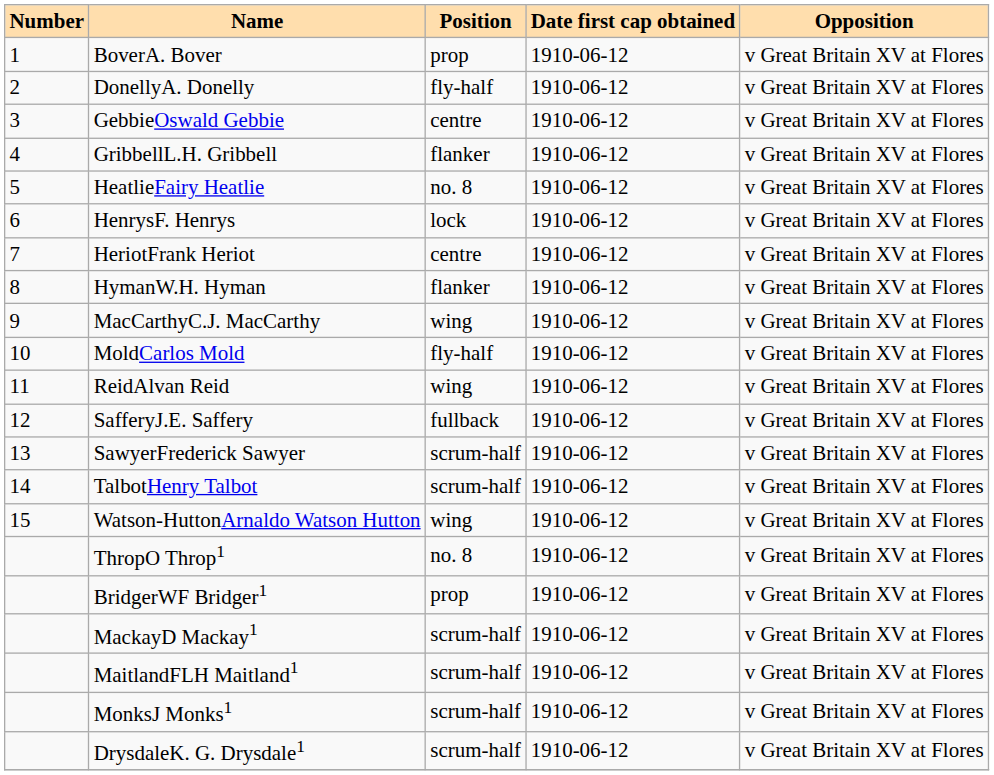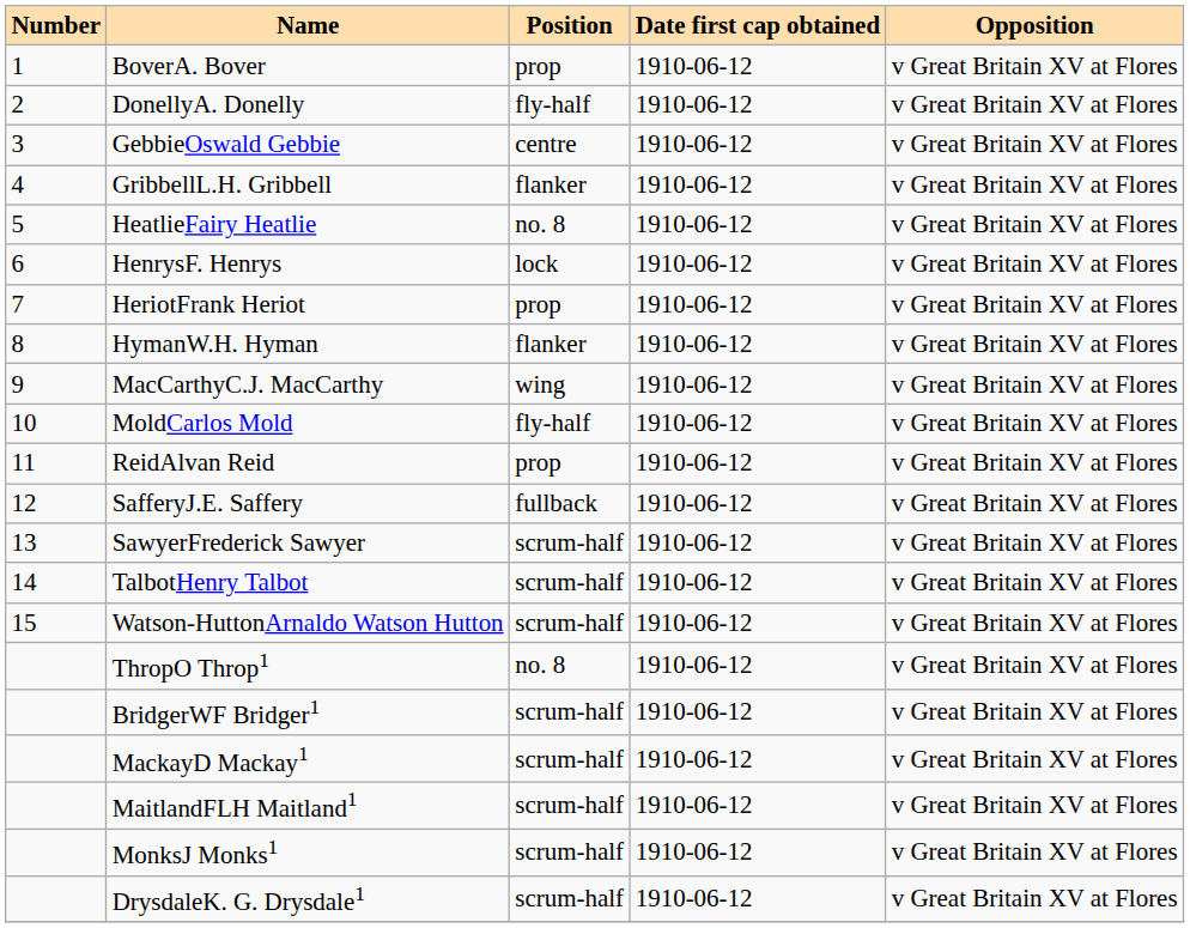 <table class="sortable wikitable" align="center">
 <tr>
 <th data-sort-type="number" style="background:#ffdead;">Number</th>
 <th style="background:#ffdead;">Name</th>
 <th style="background:#ffdead;">Position</th>
 <th style="background:#ffdead;">Date first cap obtained</th>
 <th style="background:#ffdead;">Opposition</th>
 </tr>
 <tr>
 <td>1</td>
 <td><span>Bover</span>A. Bover</td>
 <td>prop</td>
 <td>1910-06-12</td>
 <td>v Great Britain XV at Flores</td>
 </tr>
 <tr>
 <td>2</td>
 <td><span>Donelly</span>A. Donelly</td>
 <td>fly-half</td>
 <td>1910-06-12</td>
 <td>v Great Britain XV at Flores</td>
 </tr>
 <tr>
 <td>3</td>
 <td><span>Gebbie</span><a href='#'>Oswald Gebbie</a></td>
 <td>centre</td>
 <td>1910-06-12</td>
 <td>v Great Britain XV at Flores</td>
 </tr>
 <tr>
 <td>4</td>
 <td><span>Gribbell</span>L.H. Gribbell</td>
 <td>flanker</td>
 <td>1910-06-12</td>
 <td>v Great Britain XV at Flores</td>
 </tr>
 <tr>
 <td>5</td>
 <td><span>Heatlie</span><a href='#'>Fairy Heatlie</a></td>
 <td>no. 8</td>
 <td>1910-06-12</td>
 <td>v Great Britain XV at Flores</td>
 </tr>
 <tr>
 <td>6</td>
 <td><span>Henrys</span>F. Henrys</td>
 <td>lock</td>
 <td>1910-06-12</td>
 <td>v Great Britain XV at Flores</td>
 </tr>
 <tr>
 <td>7</td>
 <td><span>Heriot</span>Frank Heriot</td>
-<td>centre</td>
+<td>prop</td>
 <td>1910-06-12</td>
 <td>v Great Britain XV at Flores</td>
 </tr>
 <tr>
 <td>8</td>
 <td><span>Hyman</span>W.H. Hyman</td>
 <td>flanker</td>
 <td>1910-06-12</td>
 <td>v Great Britain XV at Flores</td>
 </tr>
 <tr>
 <td>9</td>
 <td><span>MacCarthy</span>C.J. MacCarthy</td>
 <td>wing</td>
 <td>1910-06-12</td>
 <td>v Great Britain XV at Flores</td>
 </tr>
 <tr>
 <td>10</td>
 <td><span>Mold</span><a href='#'>Carlos Mold</a></td>
 <td>fly-half</td>
 <td>1910-06-12</td>
 <td>v Great Britain XV at Flores</td>
 </tr>
 <tr>
 <td>11</td>
 <td><span>Reid</span>Alvan Reid</td>
-<td>wing</td>
+<td>prop</td>
 <td>1910-06-12</td>
 <td>v Great Britain XV at Flores</td>
 </tr>
 <tr>
 <td>12</td>
 <td><span>Saffery</span>J.E. Saffery</td>
 <td>fullback</td>
 <td>1910-06-12</td>
 <td>v Great Britain XV at Flores</td>
 </tr>
 <tr>
 <td>13</td>
 <td><span>Sawyer</span>Frederick Sawyer</td>
 <td>scrum-half</td>
 <td>1910-06-12</td>
 <td>v Great Britain XV at Flores</td>
 </tr>
 <tr>
 <td>14</td>
 <td><span>Talbot</span><a href='#'>Henry Talbot</a></td>
 <td>scrum-half</td>
 <td>1910-06-12</td>
 <td>v Great Britain XV at Flores</td>
 </tr>
 <tr>
 <td>15</td>
 <td><span>Watson-Hutton</span><a href='#'>Arnaldo Watson Hutton</a></td>
-<td>wing</td>
+<td>scrum-half</td>
 <td>1910-06-12</td>
 <td>v Great Britain XV at Flores</td>
 </tr>
 <tr>
 <td></td>
 <td><span>Throp</span>O Throp<sup>1</sup></td>
 <td>no. 8</td>
 <td>1910-06-12</td>
 <td>v Great Britain XV at Flores</td>
 </tr>
 <tr>
 <td></td>
 <td><span>Bridger</span>WF Bridger<sup>1</sup></td>
-<td>prop</td>
+<td>scrum-half</td>
 <td>1910-06-12</td>
 <td>v Great Britain XV at Flores</td>
 </tr>
 <tr>
 <td></td>
 <td><span>Mackay</span>D Mackay<sup>1</sup></td>
 <td>scrum-half</td>
 <td>1910-06-12</td>
 <td>v Great Britain XV at Flores</td>
 </tr>
 <tr>
 <td></td>
 <td><span>Maitland</span>FLH Maitland<sup>1</sup></td>
 <td>scrum-half</td>
 <td>1910-06-12</td>
 <td>v Great Britain XV at Flores</td>
 </tr>
 <tr>
 <td></td>
 <td><span>Monks</span>J Monks<sup>1</sup></td>
 <td>scrum-half</td>
 <td>1910-06-12</td>
 <td>v Great Britain XV at Flores</td>
 </tr>
 <tr>
 <td></td>
 <td><span>Drysdale</span>K. G. Drysdale<sup>1</sup></td>
 <td>scrum-half</td>
 <td>1910-06-12</td>
 <td>v Great Britain XV at Flores</td>
 </tr>
 <tr>
 </tr>
 </table>
